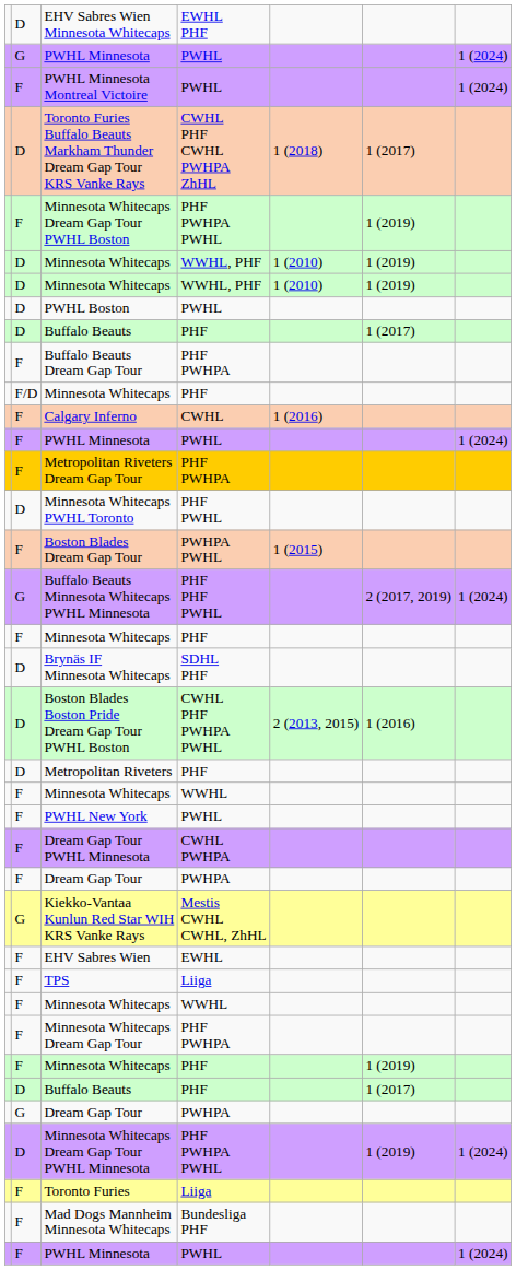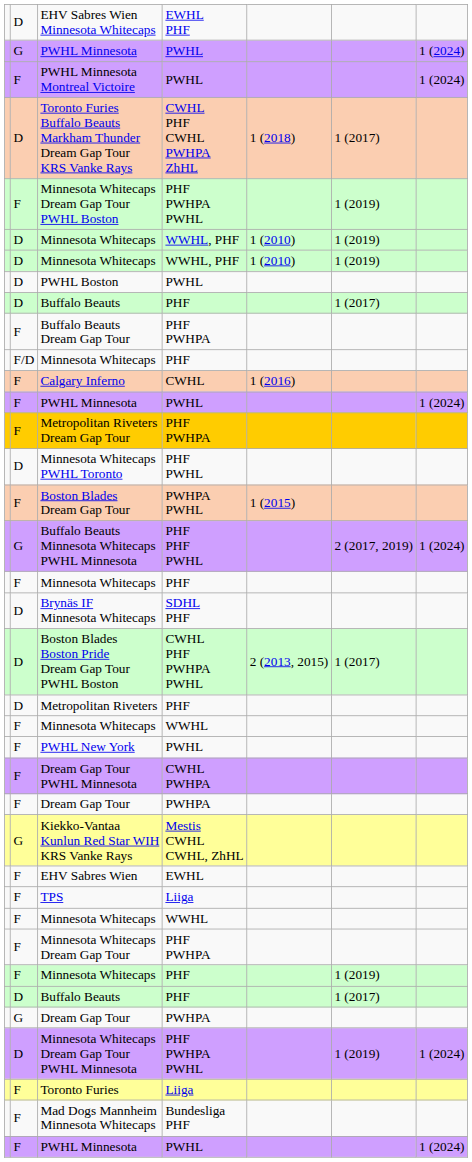 <table class="wikitable sortable">
 <tr>
 <td></td>
 <td>D</td>
 <td>EHV Sabres Wien<br><a href='#'>Minnesota Whitecaps</a></td>
 <td><a href='#'>EWHL</a><br><a href='#'>PHF</a></td>
 <td></td>
 <td></td>
 <td></td>
 </tr>
 <tr bgcolor="#CF9FFF">
 <td></td>
 <td>G</td>
 <td><a href='#'>PWHL Minnesota</a></td>
 <td><a href='#'>PWHL</a></td>
 <td></td>
 <td></td>
 <td>1 (<a href='#'>2024</a>)</td>
 </tr>
 <tr bgcolor="#CF9FFF">
 <td></td>
 <td>F</td>
 <td>PWHL Minnesota<br><a href='#'>Montreal Victoire</a></td>
 <td>PWHL</td>
 <td></td>
 <td></td>
 <td>1 (2024)</td>
 </tr>
 <tr bgcolor="#FBCEB1">
 <td></td>
 <td>D</td>
 <td><a href='#'>Toronto Furies</a><br><a href='#'>Buffalo Beauts</a><br><a href='#'>Markham Thunder</a><br>Dream Gap Tour<br><a href='#'>KRS Vanke Rays</a></td>
 <td><a href='#'>CWHL</a><br>PHF<br>CWHL<br><a href='#'>PWHPA</a><br><a href='#'>ZhHL</a></td>
 <td>1 (<a href='#'>2018</a>)</td>
 <td>1 (2017)</td>
 <td></td>
 </tr>
 <tr bgcolor="#CCFFCC">
 <td></td>
 <td>F</td>
 <td>Minnesota Whitecaps <br>Dream Gap Tour<br><a href='#'>PWHL Boston</a></td>
 <td>PHF<br>PWHPA<br>PWHL</td>
 <td></td>
 <td>1 (2019)</td>
 <td></td>
 </tr>
 <tr bgcolor="#CCFFCC">
 <td></td>
 <td>D</td>
 <td>Minnesota Whitecaps</td>
 <td><a href='#'>WWHL</a>, PHF</td>
 <td>1 (<a href='#'>2010</a>)</td>
 <td>1 (2019)</td>
 <td></td>
 </tr>
 <tr bgcolor="#CCFFCC">
 <td></td>
 <td>D</td>
 <td>Minnesota Whitecaps</td>
 <td>WWHL, PHF</td>
 <td>1 (<a href='#'>2010</a>)</td>
 <td>1 (2019)</td>
 <td></td>
 </tr>
 <tr>
 <td></td>
 <td>D</td>
 <td>PWHL Boston</td>
 <td>PWHL</td>
 <td></td>
 <td></td>
 <td></td>
 </tr>
 <tr bgcolor="#CCFFCC">
 <td></td>
 <td>D</td>
 <td>Buffalo Beauts</td>
 <td>PHF</td>
 <td></td>
 <td>1 (2017)</td>
 <td></td>
 </tr>
 <tr>
 <td></td>
 <td>F</td>
 <td>Buffalo Beauts<br>Dream Gap Tour</td>
 <td>PHF<br>PWHPA</td>
 <td></td>
 <td></td>
 <td></td>
 </tr>
 <tr>
 <td></td>
 <td>F/D</td>
 <td>Minnesota Whitecaps</td>
 <td>PHF</td>
 <td></td>
 <td></td>
 <td></td>
 </tr>
 <tr bgcolor="#FBCEB1">
 <td></td>
 <td>F</td>
 <td><a href='#'>Calgary Inferno</a></td>
 <td>CWHL</td>
 <td>1 (<a href='#'>2016</a>)</td>
 <td></td>
 <td></td>
 </tr>
 <tr bgcolor="#CF9FFF">
 <td></td>
 <td>F</td>
 <td>PWHL Minnesota</td>
 <td>PWHL</td>
 <td></td>
 <td></td>
 <td>1 (2024)</td>
 </tr>
 <tr bgcolor="#FFCC00">
 <td></td>
 <td>F</td>
 <td>Metropolitan Riveters<br>Dream Gap Tour</td>
 <td>PHF<br>PWHPA</td>
 <td></td>
 <td></td>
 <td></td>
 </tr>
 <tr>
 <td></td>
 <td>D</td>
 <td>Minnesota Whitecaps<br><a href='#'>PWHL Toronto</a></td>
 <td>PHF<br>PWHL</td>
 <td></td>
 <td></td>
 <td></td>
 </tr>
 <tr bgcolor="#FBCEB1">
 <td></td>
 <td>F</td>
 <td><a href='#'>Boston Blades</a><br>Dream Gap Tour</td>
 <td>PWHPA<br>PWHL</td>
 <td>1 (<a href='#'>2015</a>)</td>
 <td></td>
 <td></td>
 </tr>
 <tr bgcolor="#CF9FFF">
 <td></td>
 <td>G</td>
 <td>Buffalo Beauts<br>Minnesota Whitecaps<br>PWHL Minnesota</td>
 <td>PHF<br>PHF<br>PWHL</td>
 <td></td>
 <td>2 (2017, 2019)</td>
 <td>1 (2024)</td>
 </tr>
 <tr>
 <td></td>
 <td>F</td>
 <td>Minnesota Whitecaps</td>
 <td>PHF</td>
 <td></td>
 <td></td>
 <td></td>
 </tr>
 <tr>
 <td></td>
 <td>D</td>
 <td><a href='#'>Brynäs IF</a><br>Minnesota Whitecaps</td>
 <td><a href='#'>SDHL</a><br>PHF</td>
 <td></td>
 <td></td>
 <td></td>
 </tr>
 <tr bgcolor="#CCFFCC">
 <td></td>
 <td>D</td>
 <td>Boston Blades<br><a href='#'>Boston Pride</a><br>Dream Gap Tour<br>PWHL Boston</td>
 <td>CWHL<br>PHF<br>PWHPA<br>PWHL</td>
 <td>2 (<a href='#'>2013</a>, 2015)</td>
-<td>1 (2016)</td>
+<td>1 (2017)</td>
 <td></td>
 </tr>
 <tr>
 <td></td>
 <td>D</td>
 <td>Metropolitan Riveters</td>
 <td>PHF</td>
 <td></td>
 <td></td>
 <td></td>
 </tr>
 <tr>
 <td></td>
 <td>F</td>
 <td>Minnesota Whitecaps</td>
 <td>WWHL</td>
 <td></td>
 <td></td>
 <td></td>
 </tr>
 <tr>
 <td></td>
 <td>F</td>
 <td><a href='#'>PWHL New York</a></td>
 <td>PWHL</td>
 <td></td>
 <td></td>
 <td></td>
 </tr>
 <tr bgcolor="#CF9FFF">
 <td></td>
 <td>F</td>
 <td>Dream Gap Tour<br>PWHL Minnesota</td>
 <td>CWHL<br>PWHPA</td>
 <td></td>
 <td></td>
 <td></td>
 </tr>
 <tr>
 <td></td>
 <td>F</td>
 <td>Dream Gap Tour</td>
 <td>PWHPA</td>
 <td></td>
 <td></td>
 <td></td>
 </tr>
 <tr bgcolor="#FFFF99">
 <td></td>
 <td>G</td>
 <td>Kiekko-Vantaa<br><a href='#'>Kunlun Red Star WIH</a><br>KRS Vanke Rays</td>
 <td><a href='#'>Mestis</a><br>CWHL<br>CWHL, ZhHL</td>
 <td></td>
 <td></td>
 <td></td>
 </tr>
 <tr>
 <td></td>
 <td>F</td>
 <td>EHV Sabres Wien</td>
 <td>EWHL</td>
 <td></td>
 <td></td>
 <td></td>
 </tr>
 <tr>
 <td></td>
 <td>F</td>
 <td><a href='#'>TPS</a></td>
 <td><a href='#'>Liiga</a></td>
 <td></td>
 <td></td>
 <td></td>
 </tr>
 <tr>
 <td></td>
 <td>F</td>
 <td>Minnesota Whitecaps</td>
 <td>WWHL</td>
 <td></td>
 <td></td>
 <td></td>
 </tr>
 <tr>
 <td></td>
 <td>F</td>
 <td>Minnesota Whitecaps<br>Dream Gap Tour</td>
 <td>PHF<br>PWHPA</td>
 <td></td>
 <td></td>
 <td></td>
 </tr>
 <tr bgcolor="#CCFFCC">
 <td></td>
 <td>F</td>
 <td>Minnesota Whitecaps</td>
 <td>PHF</td>
 <td></td>
 <td>1 (2019)</td>
 <td></td>
 </tr>
 <tr bgcolor="#CCFFCC">
 <td></td>
 <td>D</td>
 <td>Buffalo Beauts</td>
 <td>PHF</td>
 <td></td>
 <td>1 (2017)</td>
 <td></td>
 </tr>
 <tr>
 <td></td>
 <td>G</td>
 <td>Dream Gap Tour</td>
 <td>PWHPA</td>
 <td></td>
 <td></td>
 <td></td>
 </tr>
 <tr bgcolor="#CF9FFF">
 <td></td>
 <td>D</td>
 <td>Minnesota Whitecaps<br>Dream Gap Tour<br>PWHL Minnesota</td>
 <td>PHF<br>PWHPA<br>PWHL</td>
 <td></td>
 <td>1 (2019)</td>
 <td>1 (2024)</td>
 </tr>
 <tr bgcolor="#FFFF99">
 <td></td>
 <td>F</td>
 <td>Toronto Furies</td>
 <td><a href='#'>Liiga</a></td>
 <td></td>
 <td></td>
 <td></td>
 </tr>
 <tr>
 <td></td>
 <td>F</td>
 <td>Mad Dogs Mannheim<br>Minnesota Whitecaps</td>
 <td>Bundesliga<br>PHF</td>
 <td></td>
 <td></td>
 <td></td>
 </tr>
 <tr bgcolor="#CF9FFF">
 <td></td>
 <td>F</td>
 <td>PWHL Minnesota</td>
 <td>PWHL</td>
 <td></td>
 <td></td>
 <td>1 (2024)</td>
 </tr>
 </table>
